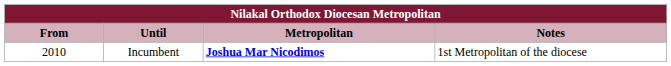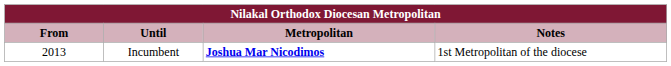 <table class="wikitable" style="width: 100%;">
 <tr>
 <th colspan="4" style="background-color: #7F1734; color: white;">Nilakal Orthodox Diocesan Metropolitan</th>
 </tr>
 <tr>
 <th style="background-color: #D4B1BB; width: 15%;">From</th>
 <th style="background-color: #D4B1BB; width: 15%;">Until</th>
 <th style="background-color: #D4B1BB; width: 35%;">Metropolitan</th>
 <th style="background-color: #D4B1BB; width: 35%;">Notes</th>
 </tr>
 <tr valign="top" style="background-color: white;">
-<td style="text-align: center;">2010</td>
+<td style="text-align: center;">2013</td>
 <td style="text-align: center;">Incumbent</td>
 <td><strong><a href='#'>Joshua Mar Nicodimos</a></strong></td>
 <td>1st Metropolitan of  the diocese</td>
 </tr>
 </table>
